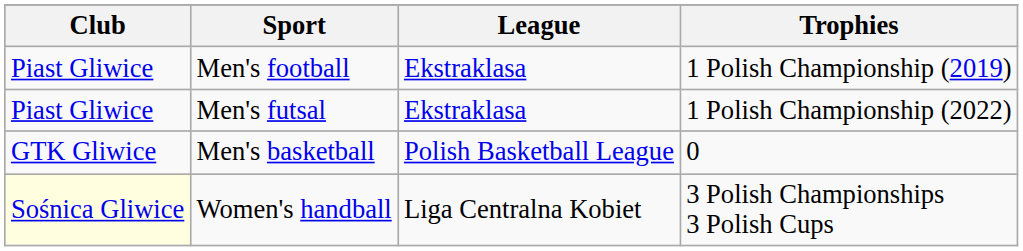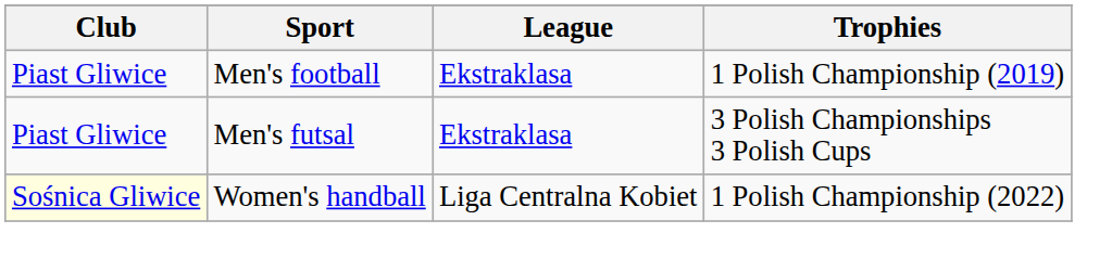 <table class="wikitable sortable">
 <tr>
 </tr>
 <tr>
 <th>Club</th>
 <th>Sport</th>
 <th>League</th>
 <th>Trophies</th>
 </tr>
 <tr>
 <td><a href='#'>Piast Gliwice</a></td>
 <td>Men's <a href='#'>football</a></td>
 <td><a href='#'>Ekstraklasa</a></td>
 <td>1 Polish Championship (<a href='#'>2019</a>)</td>
 </tr>
 <tr>
 <td><a href='#'>Piast Gliwice</a></td>
 <td>Men's <a href='#'>futsal</a></td>
 <td><a href='#'>Ekstraklasa</a></td>
-<td>1 Polish Championship (2022)</td>
-</tr>
-<tr>
-<td><a href='#'>GTK Gliwice</a></td>
-<td>Men's <a href='#'>basketball</a></td>
-<td><a href='#'>Polish Basketball League</a></td>
-<td>0</td>
+<td>3 Polish Championships<br>3 Polish Cups</td>
 </tr>
 <tr>
 <td style="background: lightyellow;"><a href='#'>Sośnica Gliwice</a></td>
 <td>Women's <a href='#'>handball</a></td>
 <td>Liga Centralna Kobiet</td>
-<td>3 Polish Championships<br>3 Polish Cups</td>
+<td>1 Polish Championship (2022)</td>
 </tr>
 </table>
